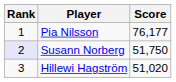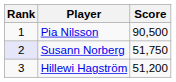 <table class="wikitable" style="font-size:95%;">
 <tr>
 <th>Rank</th>
 <th>Player</th>
 <th>Score</th>
 </tr>
 <tr>
 <td align=center>1</td>
 <td> <a href='#'>Pia Nilsson</a></td>
-<td align=right>76,177</td>
+<td align=right>90,500</td>
 </tr>
 <tr>
 <td align=center style="background: lavender;">2</td>
 <td> <a href='#'>Susann Norberg</a></td>
 <td align=right>51,750</td>
 </tr>
 <tr>
 <td align=center>3</td>
 <td> <a href='#'>Hillewi Hagström</a></td>
-<td align=right>51,020</td>
+<td align=right>51,200</td>
 </tr>
 </table>
